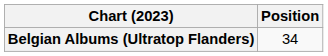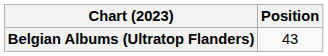 <table class="wikitable sortable plainrowheaders" style="text-align:center">
 <tr>
 <th scope="col">Chart (2023)</th>
 <th scope="col">Position</th>
 </tr>
 <tr>
 <th scope="row">Belgian Albums (Ultratop Flanders)</th>
-<td>34</td>
+<td>43</td>
 </tr>
 </table>
